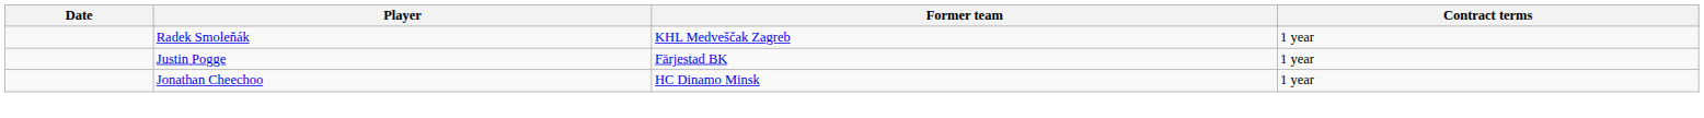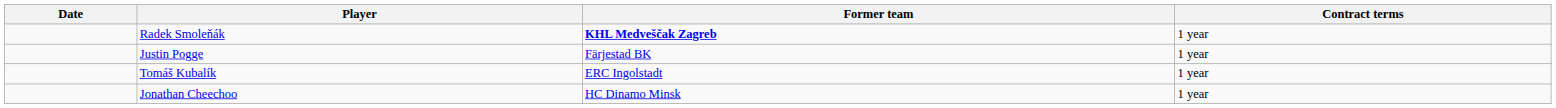 <table class="wikitable" style="width:100%;">
 <tr style="text-align:center; background:#ddd;">
 <th>Date</th>
 <th>Player</th>
 <th>Former team</th>
 <th>Contract terms</th>
 </tr>
 <tr>
 <td></td>
 <td> <a href='#'>Radek Smoleňák</a></td>
-<td> <a href='#'>KHL Medveščak Zagreb</a></td>
+<td><strong> <a href='#'>KHL Medveščak Zagreb</a></strong></td>
 <td>1 year</td>
 </tr>
 <tr>
 <td></td>
 <td> <a href='#'>Justin Pogge</a></td>
 <td> <a href='#'>Färjestad BK</a></td>
 <td>1 year</td>
 </tr>
 <tr>
 <td></td>
+<td> <a href='#'>Tomáš Kubalík</a></td>
+<td> <a href='#'>ERC Ingolstadt</a></td>
+<td>1 year</td>
+</tr>
+<tr>
+<td></td>
 <td> <a href='#'>Jonathan Cheechoo</a></td>
 <td> <a href='#'>HC Dinamo Minsk</a></td>
 <td>1 year</td>
 </tr>
 </table>
